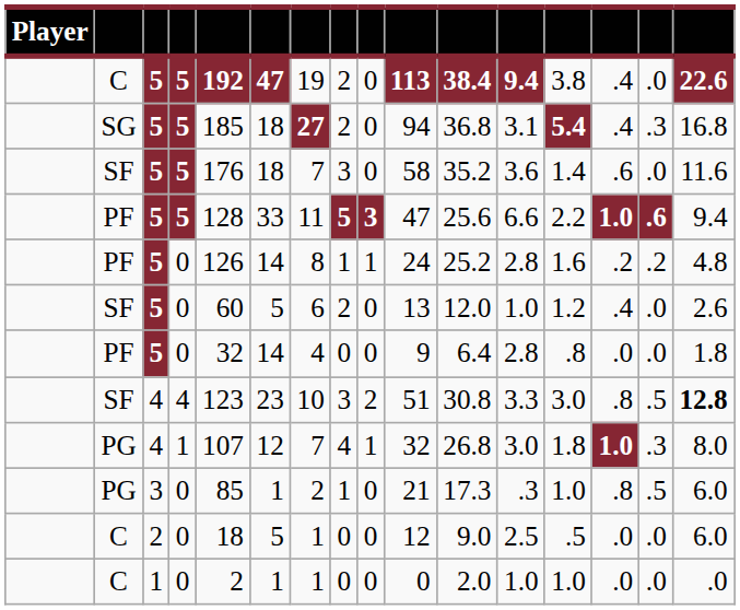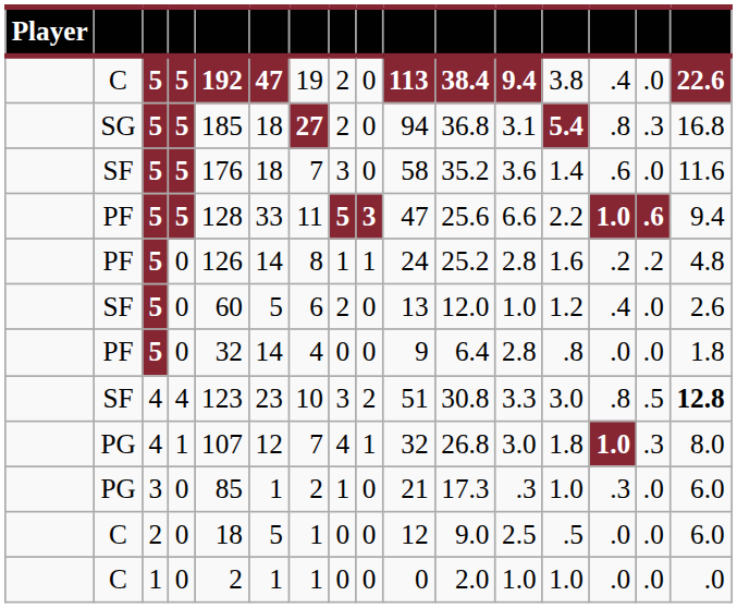 <table class="wikitable sortable" style="font-size: 95%; text-align:right;">
 <tr>
 <th style="background:#010101; color:#FFFFFF; border-top:#862633 3px solid; border-bottom:#862633 3px solid;">Player</th>
 <th style="background:#010101; color:#FFFFFF; border-top:#862633 3px solid; border-bottom:#862633 3px solid;"></th>
 <th style="background:#010101; color:#FFFFFF; border-top:#862633 3px solid; border-bottom:#862633 3px solid;"></th>
 <th style="background:#010101; color:#FFFFFF; border-top:#862633 3px solid; border-bottom:#862633 3px solid;"></th>
 <th style="background:#010101; color:#FFFFFF; border-top:#862633 3px solid; border-bottom:#862633 3px solid;"></th>
 <th style="background:#010101; color:#FFFFFF; border-top:#862633 3px solid; border-bottom:#862633 3px solid;"></th>
 <th style="background:#010101; color:#FFFFFF; border-top:#862633 3px solid; border-bottom:#862633 3px solid;"></th>
 <th style="background:#010101; color:#FFFFFF; border-top:#862633 3px solid; border-bottom:#862633 3px solid;"></th>
 <th style="background:#010101; color:#FFFFFF; border-top:#862633 3px solid; border-bottom:#862633 3px solid;"></th>
 <th style="background:#010101; color:#FFFFFF; border-top:#862633 3px solid; border-bottom:#862633 3px solid;"></th>
 <th style="background:#010101; color:#FFFFFF; border-top:#862633 3px solid; border-bottom:#862633 3px solid;"></th>
 <th style="background:#010101; color:#FFFFFF; border-top:#862633 3px solid; border-bottom:#862633 3px solid;"></th>
 <th style="background:#010101; color:#FFFFFF; border-top:#862633 3px solid; border-bottom:#862633 3px solid;"></th>
 <th style="background:#010101; color:#FFFFFF; border-top:#862633 3px solid; border-bottom:#862633 3px solid;"></th>
 <th style="background:#010101; color:#FFFFFF; border-top:#862633 3px solid; border-bottom:#862633 3px solid;"></th>
 <th style="background:#010101; color:#FFFFFF; border-top:#862633 3px solid; border-bottom:#862633 3px solid;"></th>
 </tr>
 <tr>
 <td style="text-align:left;"></td>
 <td style="text-align:center;">C</td>
 <td style="background:#862633; color:#FFFFFF;"><strong>5</strong></td>
 <td style="background:#862633; color:#FFFFFF;"><strong>5</strong></td>
 <td style="background:#862633; color:#FFFFFF;"><strong>192</strong></td>
 <td style="background:#862633; color:#FFFFFF;"><strong>47</strong></td>
 <td>19</td>
 <td>2</td>
 <td>0</td>
 <td style="background:#862633; color:#FFFFFF;"><strong>113</strong></td>
 <td style="background:#862633; color:#FFFFFF;"><strong>38.4</strong></td>
 <td style="background:#862633; color:#FFFFFF;"><strong>9.4</strong></td>
 <td>3.8</td>
 <td>.4</td>
 <td>.0</td>
 <td style="background:#862633; color:#FFFFFF;"><strong>22.6</strong></td>
 </tr>
 <tr>
 <td style="text-align:left;"></td>
 <td style="text-align:center;">SG</td>
 <td style="background:#862633; color:#FFFFFF;"><strong>5</strong></td>
 <td style="background:#862633; color:#FFFFFF;"><strong>5</strong></td>
 <td>185</td>
 <td>18</td>
 <td style="background:#862633; color:#FFFFFF;"><strong>27</strong></td>
 <td>2</td>
 <td>0</td>
 <td>94</td>
 <td>36.8</td>
 <td>3.1</td>
 <td style="background:#862633; color:#FFFFFF;"><strong>5.4</strong></td>
-<td>.4</td>
+<td>.8</td>
 <td>.3</td>
 <td>16.8</td>
 </tr>
 <tr>
 <td style="text-align:left;"></td>
 <td style="text-align:center;">SF</td>
 <td style="background:#862633; color:#FFFFFF;"><strong>5</strong></td>
 <td style="background:#862633; color:#FFFFFF;"><strong>5</strong></td>
 <td>176</td>
 <td>18</td>
 <td>7</td>
 <td>3</td>
 <td>0</td>
 <td>58</td>
 <td>35.2</td>
 <td>3.6</td>
 <td>1.4</td>
 <td>.6</td>
 <td>.0</td>
 <td>11.6</td>
 </tr>
 <tr>
 <td style="text-align:left;"></td>
 <td style="text-align:center;">PF</td>
 <td style="background:#862633; color:#FFFFFF;"><strong>5</strong></td>
 <td style="background:#862633; color:#FFFFFF;"><strong>5</strong></td>
 <td>128</td>
 <td>33</td>
 <td>11</td>
 <td style="background:#862633; color:#FFFFFF;"><strong>5</strong></td>
 <td style="background:#862633; color:#FFFFFF;"><strong>3</strong></td>
 <td>47</td>
 <td>25.6</td>
 <td>6.6</td>
 <td>2.2</td>
 <td style="background:#862633; color:#FFFFFF;"><strong>1.0</strong></td>
 <td style="background:#862633; color:#FFFFFF;"><strong>.6</strong></td>
 <td>9.4</td>
 </tr>
 <tr>
 <td style="text-align:left;"></td>
 <td style="text-align:center;">PF</td>
 <td style="background:#862633; color:#FFFFFF;"><strong>5</strong></td>
 <td>0</td>
 <td>126</td>
 <td>14</td>
 <td>8</td>
 <td>1</td>
 <td>1</td>
 <td>24</td>
 <td>25.2</td>
 <td>2.8</td>
 <td>1.6</td>
 <td>.2</td>
 <td>.2</td>
 <td>4.8</td>
 </tr>
 <tr>
 <td style="text-align:left;"></td>
 <td style="text-align:center;">SF</td>
 <td style="background:#862633; color:#FFFFFF;"><strong>5</strong></td>
 <td>0</td>
 <td>60</td>
 <td>5</td>
 <td>6</td>
 <td>2</td>
 <td>0</td>
 <td>13</td>
 <td>12.0</td>
 <td>1.0</td>
 <td>1.2</td>
 <td>.4</td>
 <td>.0</td>
 <td>2.6</td>
 </tr>
 <tr>
 <td style="text-align:left;"></td>
 <td style="text-align:center;">PF</td>
 <td style="background:#862633; color:#FFFFFF;"><strong>5</strong></td>
 <td>0</td>
 <td>32</td>
 <td>14</td>
 <td>4</td>
 <td>0</td>
 <td>0</td>
 <td>9</td>
 <td>6.4</td>
 <td>2.8</td>
 <td>.8</td>
 <td>.0</td>
 <td>.0</td>
 <td>1.8</td>
 </tr>
 <tr>
 <td style="text-align:left;"></td>
 <td style="text-align:center;">SF</td>
 <td>4</td>
 <td>4</td>
 <td>123</td>
 <td>23</td>
 <td>10</td>
 <td>3</td>
 <td>2</td>
 <td>51</td>
 <td>30.8</td>
 <td>3.3</td>
 <td>3.0</td>
 <td>.8</td>
 <td>.5</td>
 <td><strong>12.8</strong></td>
 </tr>
 <tr>
 <td style="text-align:left;"></td>
 <td style="text-align:center;">PG</td>
 <td>4</td>
 <td>1</td>
 <td>107</td>
 <td>12</td>
 <td>7</td>
 <td>4</td>
 <td>1</td>
 <td>32</td>
 <td>26.8</td>
 <td>3.0</td>
 <td>1.8</td>
 <td style="background:#862633; color:#FFFFFF;"><strong>1.0</strong></td>
 <td>.3</td>
 <td>8.0</td>
 </tr>
 <tr>
 <td style="text-align:left;"></td>
 <td style="text-align:center;">PG</td>
 <td>3</td>
 <td>0</td>
 <td>85</td>
 <td>1</td>
 <td>2</td>
 <td>1</td>
 <td>0</td>
 <td>21</td>
 <td>17.3</td>
 <td>.3</td>
 <td>1.0</td>
-<td>.8</td>
-<td>.5</td>
+<td>.3</td>
+<td>.0</td>
 <td>6.0</td>
 </tr>
 <tr>
 <td style="text-align:left;"></td>
 <td style="text-align:center;">C</td>
 <td>2</td>
 <td>0</td>
 <td>18</td>
 <td>5</td>
 <td>1</td>
 <td>0</td>
 <td>0</td>
 <td>12</td>
 <td>9.0</td>
 <td>2.5</td>
 <td>.5</td>
 <td>.0</td>
 <td>.0</td>
 <td>6.0</td>
 </tr>
 <tr>
 <td style="text-align:left;"></td>
 <td style="text-align:center;">C</td>
 <td>1</td>
 <td>0</td>
 <td>2</td>
 <td>1</td>
 <td>1</td>
 <td>0</td>
 <td>0</td>
 <td>0</td>
 <td>2.0</td>
 <td>1.0</td>
 <td>1.0</td>
 <td>.0</td>
 <td>.0</td>
 <td>.0</td>
 </tr>
 </table>
